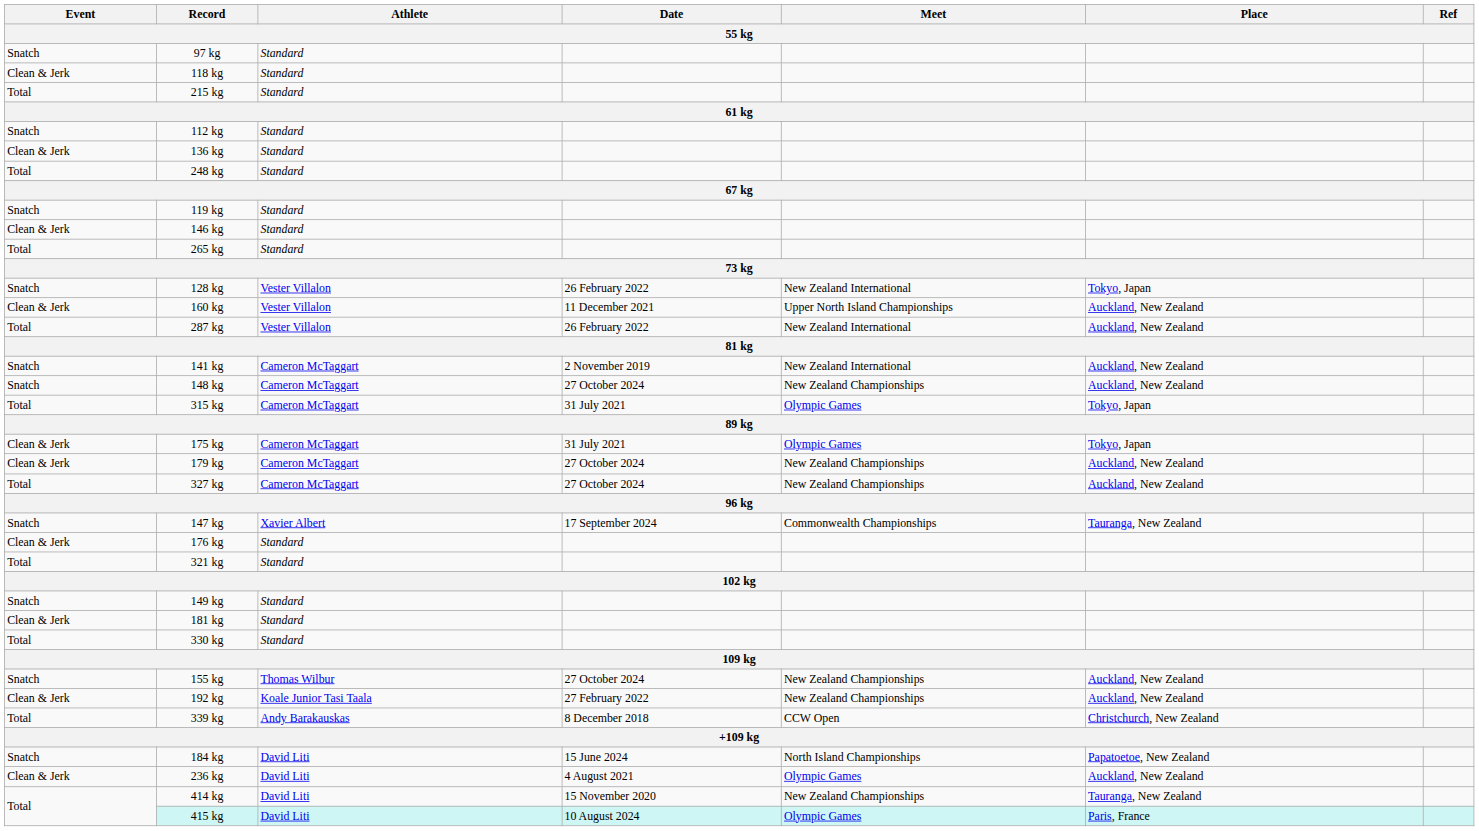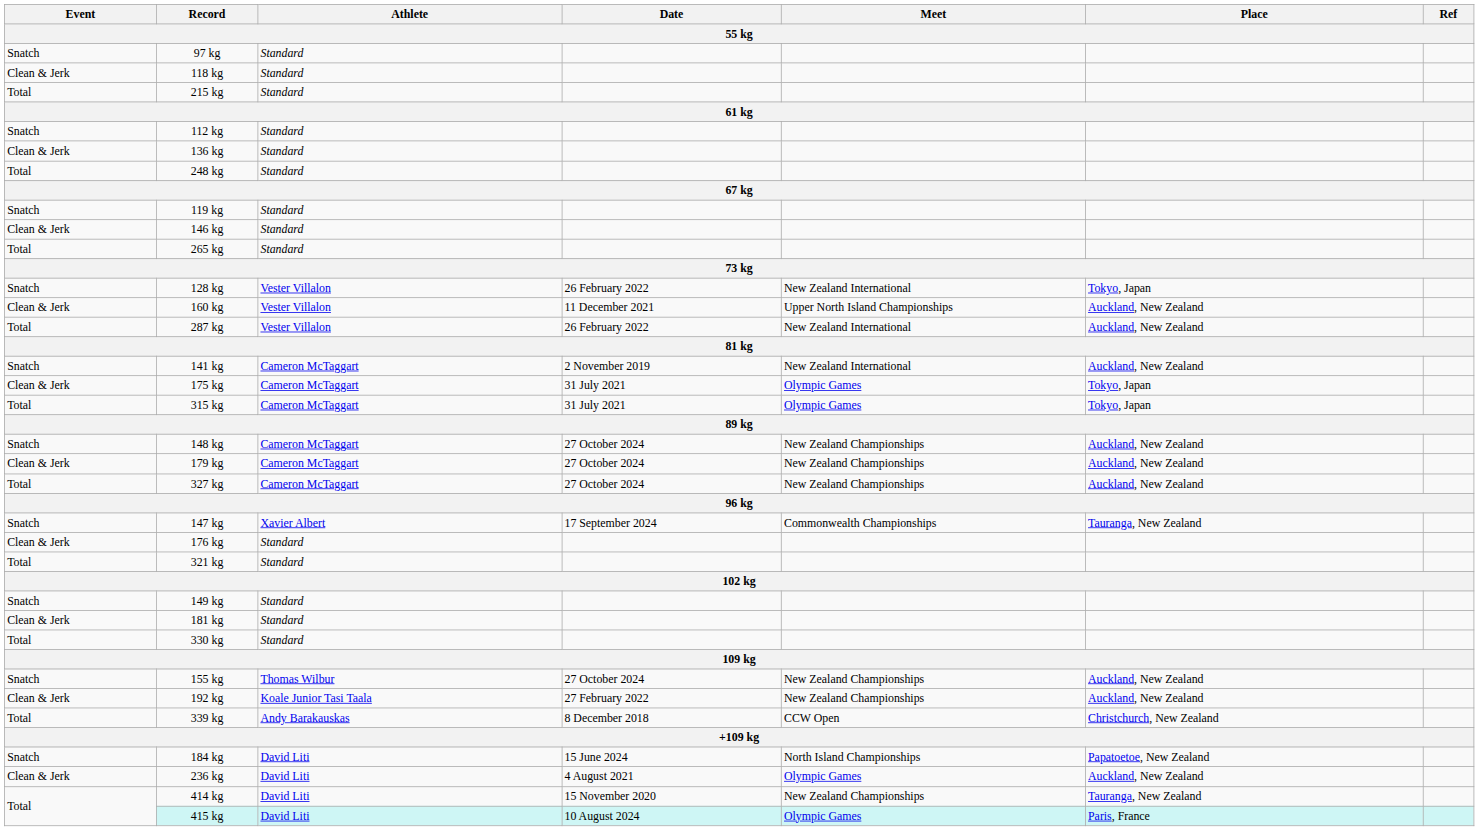 <table class="wikitable" style="font-size:95%; width: 95%;">
 <tr>
 <th width=9%>Event</th>
 <th width=6%>Record</th>
 <th width=18%>Athlete</th>
 <th width=13%>Date</th>
 <th width=18%>Meet</th>
 <th width=20%>Place</th>
 <th width=3%>Ref</th>
 </tr>
 <tr bgcolor="#DDDDDD">
 <th colspan="7">55 kg</th>
 </tr>
 <tr>
 <td>Snatch</td>
 <td align=center>97 kg</td>
 <td><em>Standard</em></td>
 <td></td>
 <td></td>
 <td></td>
 <td></td>
 </tr>
 <tr>
 <td>Clean & Jerk</td>
 <td align=center>118 kg</td>
 <td><em>Standard</em></td>
 <td></td>
 <td></td>
 <td></td>
 <td></td>
 </tr>
 <tr>
 <td>Total</td>
 <td align=center>215 kg</td>
 <td><em>Standard</em></td>
 <td></td>
 <td></td>
 <td></td>
 <td></td>
 </tr>
 <tr bgcolor="#DDDDDD">
 <th colspan="7">61 kg</th>
 </tr>
 <tr>
 <td>Snatch</td>
 <td align=center>112 kg</td>
 <td><em>Standard</em></td>
 <td></td>
 <td></td>
 <td></td>
 <td></td>
 </tr>
 <tr>
 <td>Clean & Jerk</td>
 <td align=center>136 kg</td>
 <td><em>Standard</em></td>
 <td></td>
 <td></td>
 <td></td>
 <td></td>
 </tr>
 <tr>
 <td>Total</td>
 <td align=center>248 kg</td>
 <td><em>Standard</em></td>
 <td></td>
 <td></td>
 <td></td>
 <td></td>
 </tr>
 <tr bgcolor="#DDDDDD">
 <th colspan="7">67 kg</th>
 </tr>
 <tr>
 <td>Snatch</td>
 <td align=center>119 kg</td>
 <td><em>Standard</em></td>
 <td></td>
 <td></td>
 <td></td>
 <td></td>
 </tr>
 <tr>
 <td>Clean & Jerk</td>
 <td align=center>146 kg</td>
 <td><em>Standard</em></td>
 <td></td>
 <td></td>
 <td></td>
 <td></td>
 </tr>
 <tr>
 <td>Total</td>
 <td align=center>265 kg</td>
 <td><em>Standard</em></td>
 <td></td>
 <td></td>
 <td></td>
 <td></td>
 </tr>
 <tr bgcolor="#DDDDDD">
 <th colspan="7">73 kg</th>
 </tr>
 <tr>
 <td>Snatch</td>
 <td align=center>128 kg</td>
 <td><a href='#'>Vester Villalon</a></td>
 <td>26 February 2022</td>
 <td>New Zealand International</td>
 <td><a href='#'>Tokyo</a>, Japan</td>
 <td></td>
 </tr>
 <tr>
 <td>Clean & Jerk</td>
 <td align=center>160 kg</td>
 <td><a href='#'>Vester Villalon</a></td>
 <td>11 December 2021</td>
 <td>Upper North Island Championships</td>
 <td><a href='#'>Auckland</a>, New Zealand</td>
 <td></td>
 </tr>
 <tr>
 <td>Total</td>
 <td align=center>287 kg</td>
 <td><a href='#'>Vester Villalon</a></td>
 <td>26 February 2022</td>
 <td>New Zealand International</td>
 <td><a href='#'>Auckland</a>, New Zealand</td>
 <td></td>
 </tr>
 <tr bgcolor="#DDDDDD">
 <th colspan="7">81 kg</th>
 </tr>
 <tr>
 <td>Snatch</td>
 <td align=center>141 kg</td>
 <td><a href='#'>Cameron McTaggart</a></td>
 <td>2 November 2019</td>
 <td>New Zealand International</td>
 <td><a href='#'>Auckland</a>, New Zealand</td>
 <td></td>
 </tr>
 <tr>
-<td>Snatch</td>
-<td align=center>148 kg</td>
+<td>Clean & Jerk</td>
+<td align=center>175 kg</td>
 <td><a href='#'>Cameron McTaggart</a></td>
-<td>27 October 2024</td>
-<td>New Zealand Championships</td>
-<td><a href='#'>Auckland</a>, New Zealand</td>
+<td>31 July 2021</td>
+<td><a href='#'>Olympic Games</a></td>
+<td><a href='#'>Tokyo</a>, Japan</td>
 <td></td>
 </tr>
 <tr>
 <td>Total</td>
 <td align=center>315 kg</td>
 <td><a href='#'>Cameron McTaggart</a></td>
 <td>31 July 2021</td>
 <td><a href='#'>Olympic Games</a></td>
 <td><a href='#'>Tokyo</a>, Japan</td>
 <td></td>
 </tr>
 <tr bgcolor="#DDDDDD">
 <th colspan="7">89 kg</th>
 </tr>
 <tr>
-<td>Clean & Jerk</td>
-<td align=center>175 kg</td>
+<td>Snatch</td>
+<td align=center>148 kg</td>
 <td><a href='#'>Cameron McTaggart</a></td>
-<td>31 July 2021</td>
-<td><a href='#'>Olympic Games</a></td>
-<td><a href='#'>Tokyo</a>, Japan</td>
+<td>27 October 2024</td>
+<td>New Zealand Championships</td>
+<td><a href='#'>Auckland</a>, New Zealand</td>
 <td></td>
 </tr>
 <tr>
 <td>Clean & Jerk</td>
 <td align=center>179 kg</td>
 <td><a href='#'>Cameron McTaggart</a></td>
 <td>27 October 2024</td>
 <td>New Zealand Championships</td>
 <td><a href='#'>Auckland</a>, New Zealand</td>
 <td></td>
 </tr>
 <tr>
 <td>Total</td>
 <td align=center>327 kg</td>
 <td><a href='#'>Cameron McTaggart</a></td>
 <td>27 October 2024</td>
 <td>New Zealand Championships</td>
 <td><a href='#'>Auckland</a>, New Zealand</td>
 <td></td>
 </tr>
 <tr bgcolor="#DDDDDD">
 <th colspan="7">96 kg</th>
 </tr>
 <tr>
 <td>Snatch</td>
 <td align=center>147 kg</td>
 <td><a href='#'>Xavier Albert</a></td>
 <td>17 September 2024</td>
 <td>Commonwealth Championships</td>
 <td><a href='#'>Tauranga</a>, New Zealand</td>
 <td></td>
 </tr>
 <tr>
 <td>Clean & Jerk</td>
 <td align=center>176 kg</td>
 <td><em>Standard</em></td>
 <td></td>
 <td></td>
 <td></td>
 <td></td>
 </tr>
 <tr>
 <td>Total</td>
 <td align=center>321 kg</td>
 <td><em>Standard</em></td>
 <td></td>
 <td></td>
 <td></td>
 <td></td>
 </tr>
 <tr bgcolor="#DDDDDD">
 <th colspan="7">102 kg</th>
 </tr>
 <tr>
 <td>Snatch</td>
 <td align=center>149 kg</td>
 <td><em>Standard</em></td>
 <td></td>
 <td></td>
 <td></td>
 <td></td>
 </tr>
 <tr>
 <td>Clean & Jerk</td>
 <td align=center>181 kg</td>
 <td><em>Standard</em></td>
 <td></td>
 <td></td>
 <td></td>
 <td></td>
 </tr>
 <tr>
 <td>Total</td>
 <td align=center>330 kg</td>
 <td><em>Standard</em></td>
 <td></td>
 <td></td>
 <td></td>
 <td></td>
 </tr>
 <tr bgcolor="#DDDDDD">
 <th colspan="7">109 kg</th>
 </tr>
 <tr>
 <td>Snatch</td>
 <td align=center>155 kg</td>
 <td><a href='#'>Thomas Wilbur</a></td>
 <td>27 October 2024</td>
 <td>New Zealand Championships</td>
 <td><a href='#'>Auckland</a>, New Zealand</td>
 <td></td>
 </tr>
 <tr>
 <td>Clean & Jerk</td>
 <td align=center>192 kg</td>
 <td><a href='#'>Koale Junior Tasi Taala</a></td>
 <td>27 February 2022</td>
 <td>New Zealand Championships</td>
 <td><a href='#'>Auckland</a>, New Zealand</td>
 <td></td>
 </tr>
 <tr>
 <td>Total</td>
 <td align=center>339 kg</td>
 <td><a href='#'>Andy Barakauskas</a></td>
 <td>8 December 2018</td>
 <td>CCW Open</td>
 <td><a href='#'>Christchurch</a>, New Zealand</td>
 <td></td>
 </tr>
 <tr bgcolor="#DDDDDD">
 <th colspan="7">+109 kg</th>
 </tr>
 <tr>
 <td>Snatch</td>
 <td align=center>184 kg</td>
 <td><a href='#'>David Liti</a></td>
 <td>15 June 2024</td>
 <td>North Island Championships</td>
 <td><a href='#'>Papatoetoe</a>, New Zealand</td>
 <td></td>
 </tr>
 <tr>
 <td>Clean & Jerk</td>
 <td align=center>236 kg</td>
 <td><a href='#'>David Liti</a></td>
 <td>4 August 2021</td>
 <td><a href='#'>Olympic Games</a></td>
 <td><a href='#'>Auckland</a>, New Zealand</td>
 <td></td>
 </tr>
 <tr>
 <td rowspan=2>Total</td>
 <td align=center>414 kg</td>
 <td><a href='#'>David Liti</a></td>
 <td>15 November 2020</td>
 <td>New Zealand Championships</td>
 <td><a href='#'>Tauranga</a>, New Zealand</td>
 <td></td>
 </tr>
 <tr bgcolor=#CEF6F5>
 <td align=center>415 kg</td>
 <td><a href='#'>David Liti</a></td>
 <td>10 August 2024</td>
 <td><a href='#'>Olympic Games</a></td>
 <td><a href='#'>Paris</a>, France</td>
 <td></td>
 </tr>
 </table>
